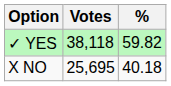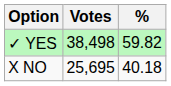 <table class="wikitable">
 <tr>
 <th>Option</th>
 <th>Votes</th>
 <th>%</th>
 </tr>
 <tr>
 <td style=background:#bbf8be>✓ YES</td>
-<td style=background:#bbf8be>38,118</td>
+<td style=background:#bbf8be>38,498</td>
 <td style=background:#bbf8be>59.82</td>
 </tr>
 <tr>
 <td>X NO</td>
 <td>25,695</td>
 <td>40.18</td>
 </tr>
 </table>
